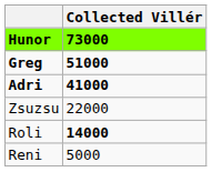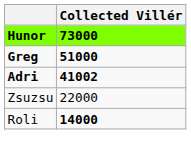 <table class="wikitable">
 <tr>
 <th></th>
 <th>Collected Villér</th>
 </tr>
 <tr>
 <td style="background:#7FFF00"><strong>Hunor</strong></td>
 <td style="background:#7FFF00"><strong>73000</strong></td>
 </tr>
 <tr>
 <td><strong>Greg</strong></td>
 <td><strong>51000</strong></td>
 </tr>
 <tr>
 <td><strong>Adri</strong></td>
-<td><strong>41000</strong></td>
+<td><strong>41002</strong></td>
 </tr>
 <tr>
 <td>Zsuzsu</td>
 <td>22000</td>
 </tr>
 <tr>
 <td>Roli</td>
 <td><strong>14000</strong></td>
 </tr>
-<tr>
-<td>Reni</td>
-<td>5000</td>
-</tr>
 </table>
